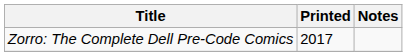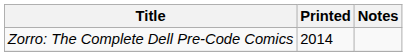 <table class="wikitable">
 <tr>
 <th>Title</th>
 <th>Printed</th>
 <th>Notes</th>
 </tr>
 <tr>
 <td><em>Zorro: The Complete Dell Pre-Code Comics</em></td>
-<td>2017</td>
+<td>2014</td>
 <td></td>
 </tr>
 <tr>
 </tr>
 </table>
